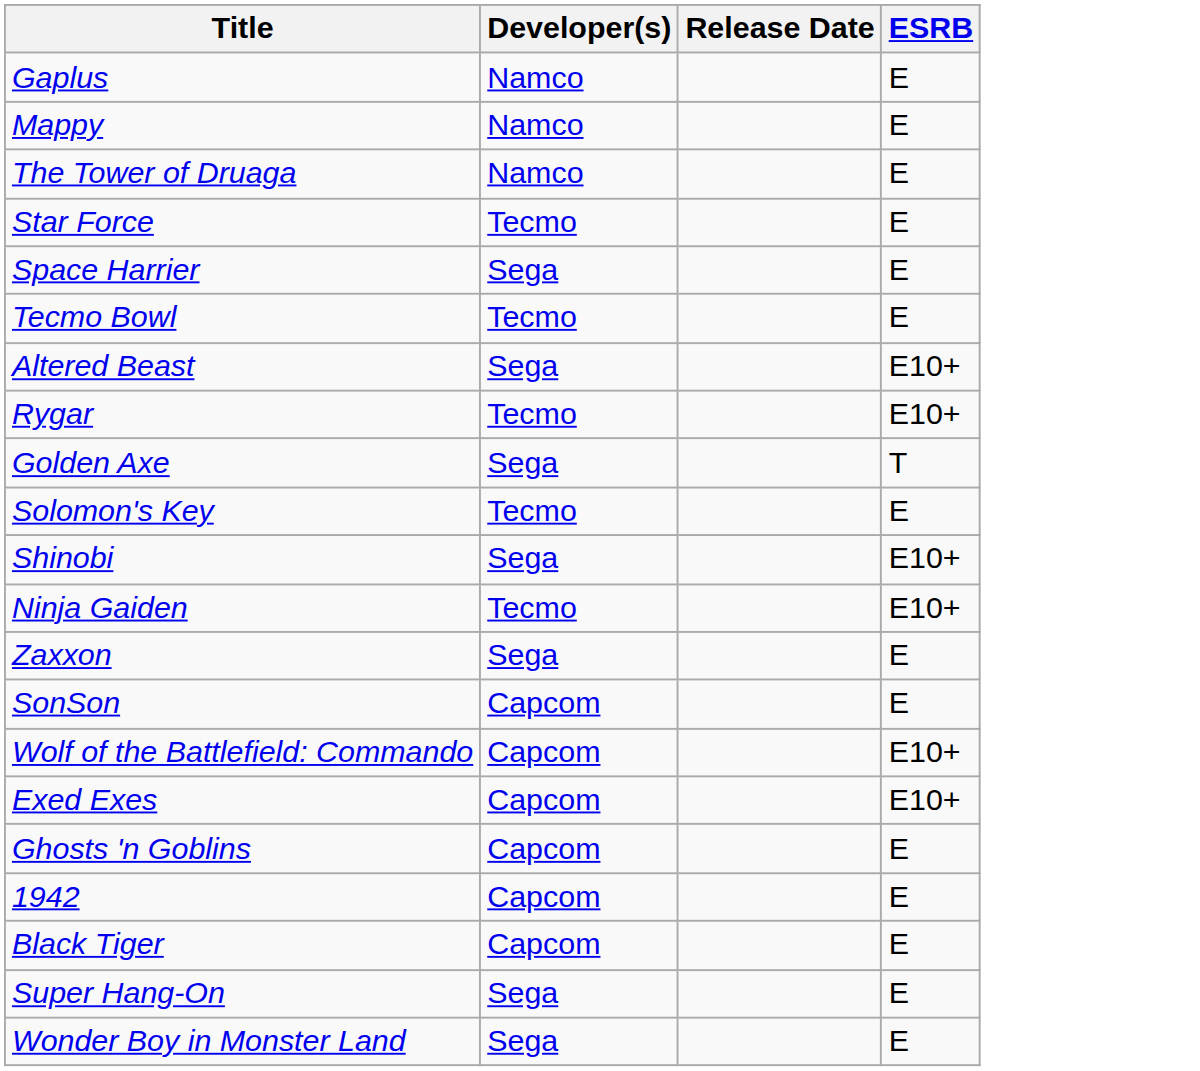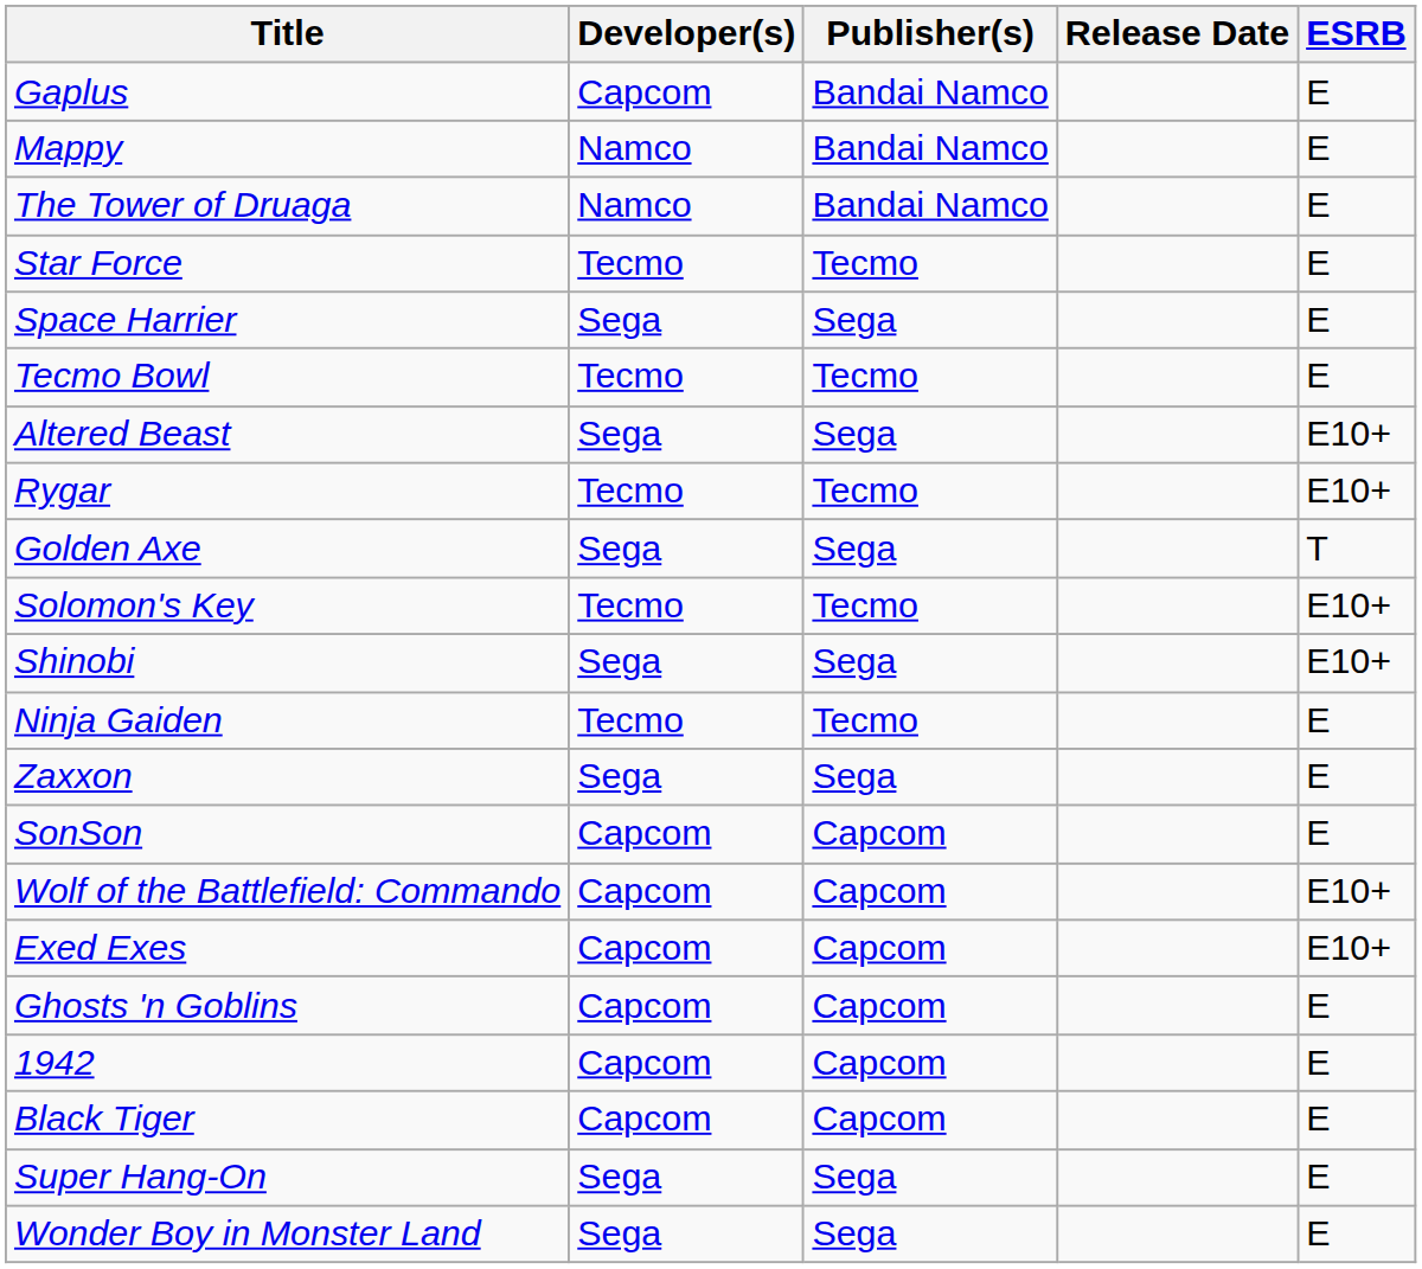 <table class="wikitable sortable" style=>
 <tr>
 <th width="">Title</th>
 <th width="">Developer(s)</th>
+<th width="">Publisher(s)</th>
 <th width="">Release Date</th>
 <th width=""><a href='#'>ESRB</a></th>
 </tr>
 <tr>
 <td><em><a href='#'>Gaplus</a></em></td>
-<td><a href='#'>Namco</a></td>
+<td><a href='#'>Capcom</a></td>
+<td><a href='#'>Bandai Namco</a></td>
 <td></td>
 <td>E</td>
 </tr>
 <tr>
 <td><em><a href='#'>Mappy</a></em></td>
 <td><a href='#'>Namco</a></td>
+<td><a href='#'>Bandai Namco</a></td>
 <td></td>
 <td>E</td>
 </tr>
 <tr>
 <td><em><a href='#'>The Tower of Druaga</a></em></td>
 <td><a href='#'>Namco</a></td>
+<td><a href='#'>Bandai Namco</a></td>
 <td></td>
 <td>E</td>
 </tr>
 <tr>
 <td><em><a href='#'>Star Force</a></em></td>
+<td><a href='#'>Tecmo</a></td>
 <td><a href='#'>Tecmo</a></td>
 <td></td>
 <td>E</td>
 </tr>
 <tr>
 <td><em><a href='#'>Space Harrier</a></em></td>
 <td><a href='#'>Sega</a></td>
+<td><a href='#'>Sega</a></td>
 <td></td>
 <td>E</td>
 </tr>
 <tr>
 <td><em><a href='#'>Tecmo Bowl</a></em></td>
+<td><a href='#'>Tecmo</a></td>
 <td><a href='#'>Tecmo</a></td>
 <td></td>
 <td>E</td>
 </tr>
 <tr>
 <td><em><a href='#'>Altered Beast</a></em></td>
 <td><a href='#'>Sega</a></td>
+<td><a href='#'>Sega</a></td>
 <td></td>
 <td>E10+</td>
 </tr>
 <tr>
 <td><em><a href='#'>Rygar</a></em></td>
+<td><a href='#'>Tecmo</a></td>
 <td><a href='#'>Tecmo</a></td>
 <td></td>
 <td>E10+</td>
 </tr>
 <tr>
 <td><em><a href='#'>Golden Axe</a></em></td>
 <td><a href='#'>Sega</a></td>
+<td><a href='#'>Sega</a></td>
 <td></td>
 <td>T</td>
 </tr>
 <tr>
 <td><em><a href='#'>Solomon's Key</a></em></td>
 <td><a href='#'>Tecmo</a></td>
+<td><a href='#'>Tecmo</a></td>
 <td></td>
-<td>E</td>
+<td>E10+</td>
 </tr>
 <tr>
 <td><em><a href='#'>Shinobi</a></em></td>
+<td><a href='#'>Sega</a></td>
 <td><a href='#'>Sega</a></td>
 <td></td>
 <td>E10+</td>
 </tr>
 <tr>
 <td><em><a href='#'>Ninja Gaiden</a></em></td>
 <td><a href='#'>Tecmo</a></td>
+<td><a href='#'>Tecmo</a></td>
 <td></td>
-<td>E10+</td>
+<td>E</td>
 </tr>
 <tr>
 <td><em><a href='#'>Zaxxon</a></em></td>
+<td><a href='#'>Sega</a></td>
 <td><a href='#'>Sega</a></td>
 <td></td>
 <td>E</td>
 </tr>
 <tr>
 <td><em><a href='#'>SonSon</a></em></td>
 <td><a href='#'>Capcom</a></td>
+<td><a href='#'>Capcom</a></td>
 <td></td>
 <td>E</td>
 </tr>
 <tr>
 <td><em><a href='#'>Wolf of the Battlefield: Commando</a></em></td>
+<td><a href='#'>Capcom</a></td>
 <td><a href='#'>Capcom</a></td>
 <td></td>
 <td>E10+</td>
 </tr>
 <tr>
 <td><em><a href='#'>Exed Exes</a></em></td>
 <td><a href='#'>Capcom</a></td>
+<td><a href='#'>Capcom</a></td>
 <td></td>
 <td>E10+</td>
 </tr>
 <tr>
 <td><em><a href='#'>Ghosts 'n Goblins</a></em></td>
+<td><a href='#'>Capcom</a></td>
 <td><a href='#'>Capcom</a></td>
 <td></td>
 <td>E</td>
 </tr>
 <tr>
 <td><em><a href='#'>1942</a></em></td>
 <td><a href='#'>Capcom</a></td>
+<td><a href='#'>Capcom</a></td>
 <td></td>
 <td>E</td>
 </tr>
 <tr>
 <td><em><a href='#'>Black Tiger</a></em></td>
+<td><a href='#'>Capcom</a></td>
 <td><a href='#'>Capcom</a></td>
 <td></td>
 <td>E</td>
 </tr>
 <tr>
 <td><em><a href='#'>Super Hang-On</a></em></td>
 <td><a href='#'>Sega</a></td>
+<td><a href='#'>Sega</a></td>
 <td></td>
 <td>E</td>
 </tr>
 <tr>
 <td><em><a href='#'>Wonder Boy in Monster Land</a></em></td>
 <td><a href='#'>Sega</a></td>
+<td><a href='#'>Sega</a></td>
 <td></td>
 <td>E</td>
 </tr>
 </table>
